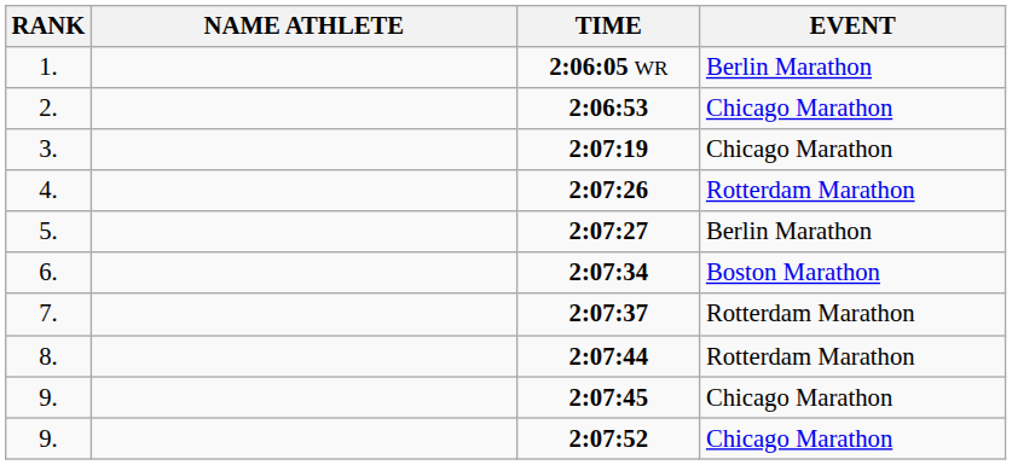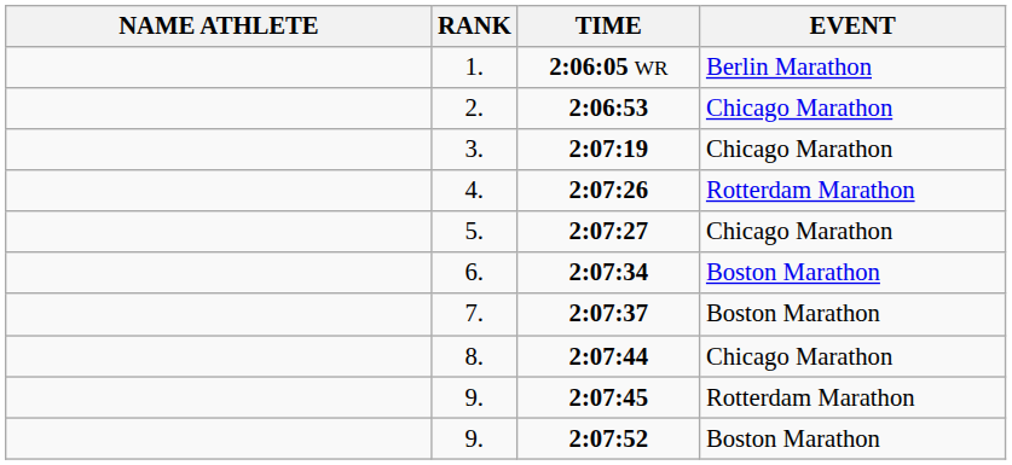 <table class="wikitable" style="font-size:95%;">
 <tr>
+<th align="left" style="width: 17em">NAME ATHLETE</th>
 <th>RANK</th>
-<th align="left" style="width: 17em">NAME ATHLETE</th>
 <th align="left" style="width: 7em">TIME</th>
 <th align="left" style="width: 12em">EVENT</th>
 </tr>
 <tr>
+<td></td>
 <td align="center">1.</td>
-<td></td>
 <td align="center"><strong>2:06:05</strong> <small>WR</small></td>
 <td><a href='#'>Berlin Marathon</a></td>
 </tr>
 <tr>
+<td></td>
 <td align="center">2.</td>
-<td></td>
 <td align="center"><strong>2:06:53</strong></td>
 <td><a href='#'>Chicago Marathon</a></td>
 </tr>
 <tr>
+<td></td>
 <td align="center">3.</td>
-<td></td>
 <td align="center"><strong>2:07:19</strong></td>
 <td>Chicago Marathon</td>
 </tr>
 <tr>
+<td></td>
 <td align="center">4.</td>
-<td></td>
 <td align="center"><strong>2:07:26</strong></td>
 <td><a href='#'>Rotterdam Marathon</a></td>
 </tr>
 <tr>
+<td></td>
 <td align="center">5.</td>
-<td></td>
 <td align="center"><strong>2:07:27</strong></td>
-<td>Berlin Marathon</td>
+<td>Chicago Marathon</td>
 </tr>
 <tr>
+<td></td>
 <td align="center">6.</td>
-<td></td>
 <td align="center"><strong>2:07:34</strong></td>
 <td><a href='#'>Boston Marathon</a></td>
 </tr>
 <tr>
+<td></td>
 <td align="center">7.</td>
+<td align="center"><strong>2:07:37</strong></td>
+<td>Boston Marathon</td>
+</tr>
+<tr>
 <td></td>
-<td align="center"><strong>2:07:37</strong></td>
+<td align="center">8.</td>
+<td align="center"><strong>2:07:44</strong></td>
+<td>Chicago Marathon</td>
+</tr>
+<tr>
+<td></td>
+<td align="center">9.</td>
+<td align="center"><strong>2:07:45</strong></td>
 <td>Rotterdam Marathon</td>
 </tr>
 <tr>
-<td align="center">8.</td>
 <td></td>
-<td align="center"><strong>2:07:44</strong></td>
-<td>Rotterdam Marathon</td>
-</tr>
-<tr>
 <td align="center">9.</td>
-<td></td>
-<td align="center"><strong>2:07:45</strong></td>
-<td>Chicago Marathon</td>
-</tr>
-<tr>
-<td align="center">9.</td>
-<td></td>
 <td align="center"><strong>2:07:52</strong></td>
-<td><a href='#'>Chicago Marathon</a></td>
+<td>Boston Marathon</td>
 </tr>
 </table>
